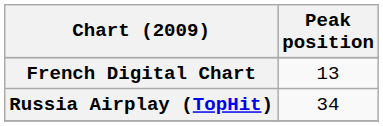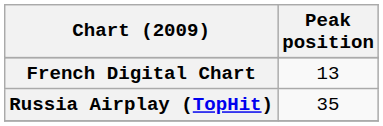 <table class="wikitable sortable plainrowheaders" style="text-align:center;">
 <tr>
 <th scope="col">Chart (2009)</th>
 <th scope="col">Peak<br>position</th>
 </tr>
 <tr>
 </tr>
 <tr>
 <th scope="row">French Digital Chart</th>
 <td align="center">13</td>
 </tr>
 <tr>
 <th scope="row">Russia Airplay (<a href='#'>TopHit</a>)</th>
-<td>34</td>
+<td>35</td>
 </tr>
 <tr>
 </tr>
 </table>
